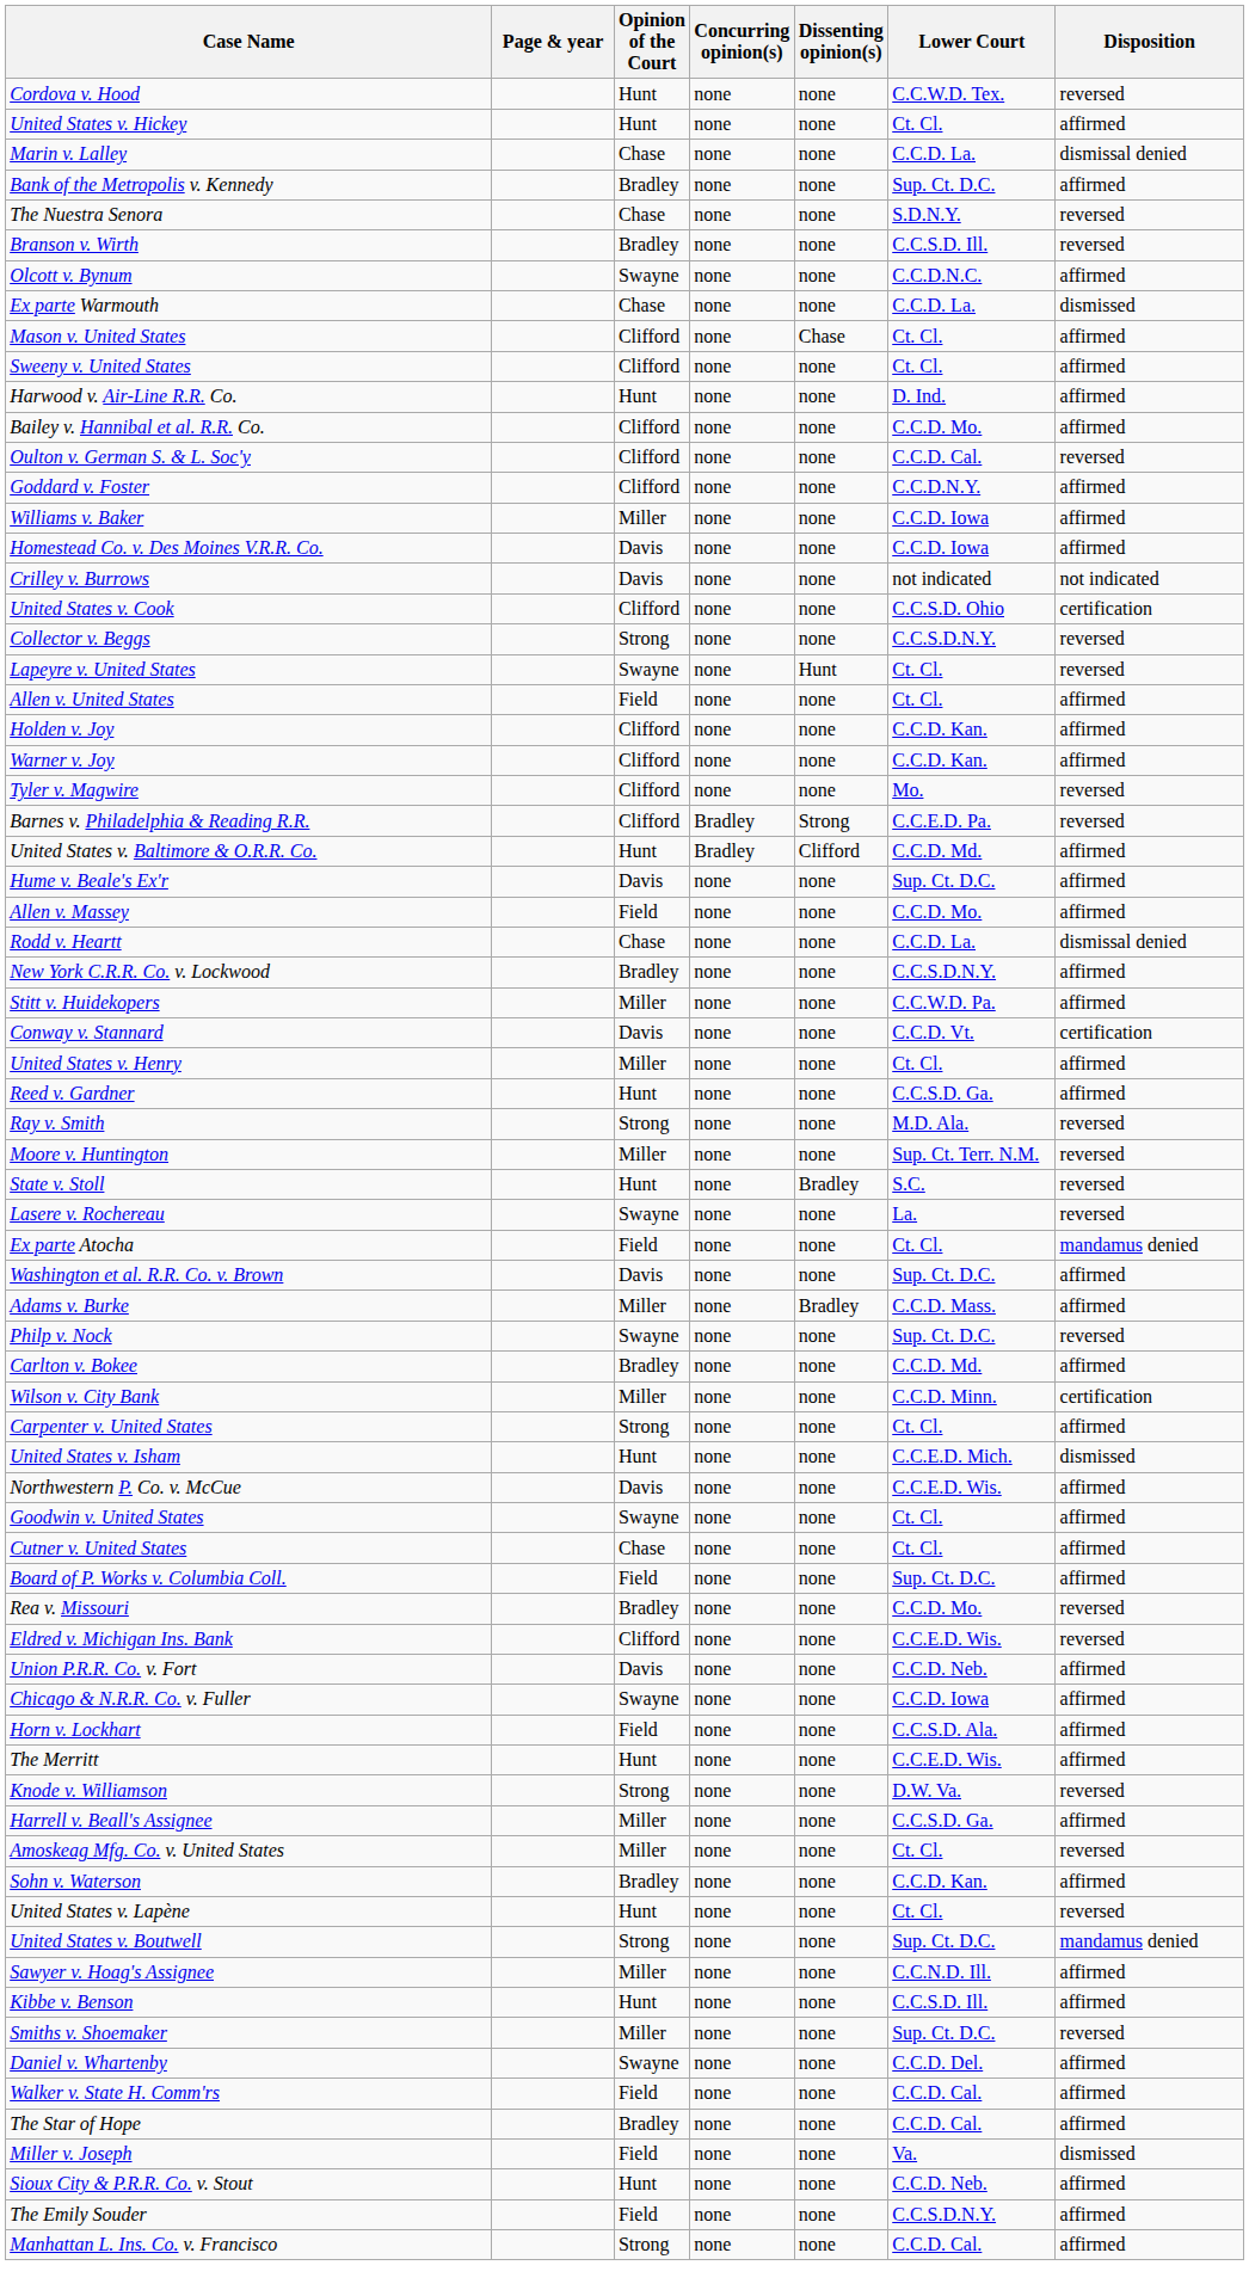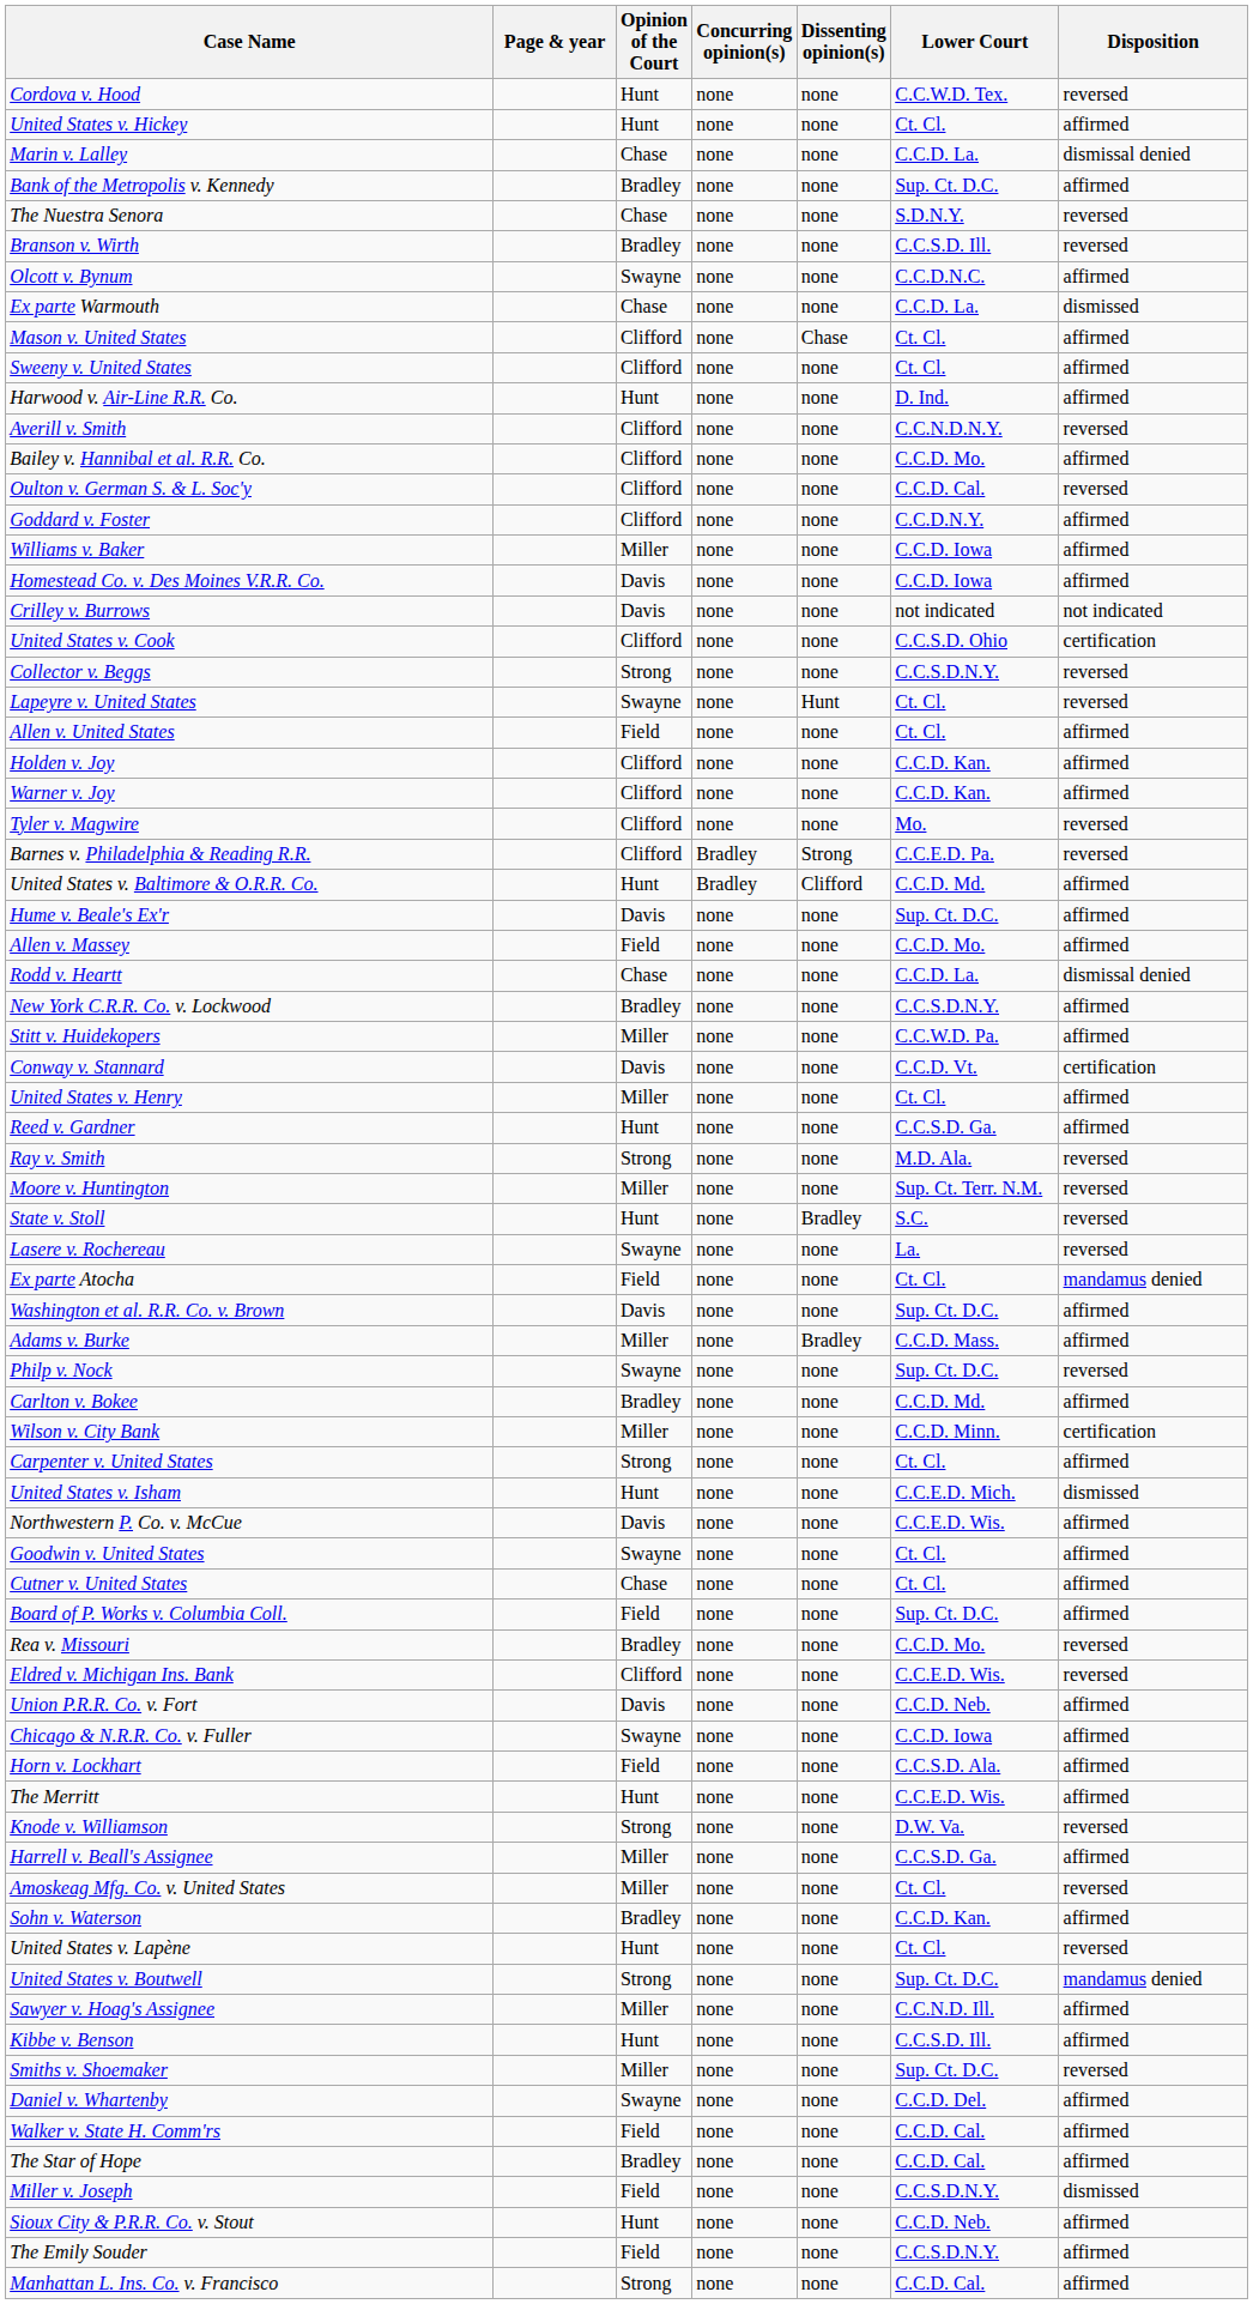 <table class="wikitable sortable">
 <tr>
 <th scope="col" style="width: 400px;">Case Name</th>
 <th scope="col" style="width: 95px;">Page & year</th>
 <th scope="col" style="width: 10px;">Opinion of the Court</th>
 <th scope="col" style="width: 10px;">Concurring opinion(s)</th>
 <th scope="col" style="width: 10px;">Dissenting opinion(s)</th>
 <th scope="col" style="width: 133px;">Lower Court</th>
 <th scope="col" style="width: 150px;">Disposition</th>
 </tr>
 <tr>
 <td><em><a href='#'>Cordova v. Hood</a></em></td>
 <td align="right"></td>
 <td>Hunt</td>
 <td>none</td>
 <td>none</td>
 <td><a href='#'>C.C.W.D. Tex.</a></td>
 <td>reversed</td>
 </tr>
 <tr>
 <td><em><a href='#'>United States v. Hickey</a></em></td>
 <td align="right"></td>
 <td>Hunt</td>
 <td>none</td>
 <td>none</td>
 <td><a href='#'>Ct. Cl.</a></td>
 <td>affirmed</td>
 </tr>
 <tr>
 <td><em><a href='#'>Marin v. Lalley</a></em></td>
 <td align="right"></td>
 <td>Chase</td>
 <td>none</td>
 <td>none</td>
 <td><a href='#'>C.C.D. La.</a></td>
 <td>dismissal denied</td>
 </tr>
 <tr>
 <td><em><a href='#'>Bank of the Metropolis</a> v. Kennedy</em></td>
 <td align="right"></td>
 <td>Bradley</td>
 <td>none</td>
 <td>none</td>
 <td><a href='#'>Sup. Ct. D.C.</a></td>
 <td>affirmed</td>
 </tr>
 <tr>
 <td><em>The Nuestra Senora</em></td>
 <td align="right"></td>
 <td>Chase</td>
 <td>none</td>
 <td>none</td>
 <td><a href='#'>S.D.N.Y.</a></td>
 <td>reversed</td>
 </tr>
 <tr>
 <td><em><a href='#'>Branson v. Wirth</a></em></td>
 <td align="right"></td>
 <td>Bradley</td>
 <td>none</td>
 <td>none</td>
 <td><a href='#'>C.C.S.D. Ill.</a></td>
 <td>reversed</td>
 </tr>
 <tr>
 <td><em><a href='#'>Olcott v. Bynum</a></em></td>
 <td align="right"></td>
 <td>Swayne</td>
 <td>none</td>
 <td>none</td>
 <td><a href='#'>C.C.D.N.C.</a></td>
 <td>affirmed</td>
 </tr>
 <tr>
 <td><em><a href='#'>Ex parte</a> Warmouth</em></td>
 <td align="right"></td>
 <td>Chase</td>
 <td>none</td>
 <td>none</td>
 <td><a href='#'>C.C.D. La.</a></td>
 <td>dismissed</td>
 </tr>
 <tr>
 <td><em><a href='#'>Mason v. United States</a></em></td>
 <td align="right"></td>
 <td>Clifford</td>
 <td>none</td>
 <td>Chase</td>
 <td><a href='#'>Ct. Cl.</a></td>
 <td>affirmed</td>
 </tr>
 <tr>
 <td><em><a href='#'>Sweeny v. United States</a></em></td>
 <td align="right"></td>
 <td>Clifford</td>
 <td>none</td>
 <td>none</td>
 <td><a href='#'>Ct. Cl.</a></td>
 <td>affirmed</td>
 </tr>
 <tr>
 <td><em>Harwood v. <a href='#'>Air-Line R.R.</a> Co.</em></td>
 <td align="right"></td>
 <td>Hunt</td>
 <td>none</td>
 <td>none</td>
 <td><a href='#'>D. Ind.</a></td>
 <td>affirmed</td>
+</tr>
+<tr>
+<td><em><a href='#'>Averill v. Smith</a></em></td>
+<td align="right"></td>
+<td>Clifford</td>
+<td>none</td>
+<td>none</td>
+<td><a href='#'>C.C.N.D.N.Y.</a></td>
+<td>reversed</td>
 </tr>
 <tr>
 <td><em>Bailey v. <a href='#'>Hannibal et al. R.R.</a> Co.</em></td>
 <td align="right"></td>
 <td>Clifford</td>
 <td>none</td>
 <td>none</td>
 <td><a href='#'>C.C.D. Mo.</a></td>
 <td>affirmed</td>
 </tr>
 <tr>
 <td><em><a href='#'>Oulton v. German S. & L. Soc'y</a></em></td>
 <td align="right"></td>
 <td>Clifford</td>
 <td>none</td>
 <td>none</td>
 <td><a href='#'>C.C.D. Cal.</a></td>
 <td>reversed</td>
 </tr>
 <tr>
 <td><em><a href='#'>Goddard v. Foster</a></em></td>
 <td align="right"></td>
 <td>Clifford</td>
 <td>none</td>
 <td>none</td>
 <td><a href='#'>C.C.D.N.Y.</a></td>
 <td>affirmed</td>
 </tr>
 <tr>
 <td><em><a href='#'>Williams v. Baker</a></em></td>
 <td align="right"></td>
 <td>Miller</td>
 <td>none</td>
 <td>none</td>
 <td><a href='#'>C.C.D. Iowa</a></td>
 <td>affirmed</td>
 </tr>
 <tr>
 <td><em><a href='#'>Homestead Co. v. Des Moines V.R.R. Co.</a></em></td>
 <td align="right"></td>
 <td>Davis</td>
 <td>none</td>
 <td>none</td>
 <td><a href='#'>C.C.D. Iowa</a></td>
 <td>affirmed</td>
 </tr>
 <tr>
 <td><em><a href='#'>Crilley v. Burrows</a></em></td>
 <td align="right"></td>
 <td>Davis</td>
 <td>none</td>
 <td>none</td>
 <td>not indicated</td>
 <td>not indicated</td>
 </tr>
 <tr>
 <td><em><a href='#'>United States v. Cook</a></em></td>
 <td align="right"></td>
 <td>Clifford</td>
 <td>none</td>
 <td>none</td>
 <td><a href='#'>C.C.S.D. Ohio</a></td>
 <td>certification</td>
 </tr>
 <tr>
 <td><em><a href='#'>Collector v. Beggs</a></em></td>
 <td align="right"></td>
 <td>Strong</td>
 <td>none</td>
 <td>none</td>
 <td><a href='#'>C.C.S.D.N.Y.</a></td>
 <td>reversed</td>
 </tr>
 <tr>
 <td><em><a href='#'>Lapeyre v. United States</a></em></td>
 <td align="right"></td>
 <td>Swayne</td>
 <td>none</td>
 <td>Hunt</td>
 <td><a href='#'>Ct. Cl.</a></td>
 <td>reversed</td>
 </tr>
 <tr>
 <td><em><a href='#'>Allen v. United States</a></em></td>
 <td align="right"></td>
 <td>Field</td>
 <td>none</td>
 <td>none</td>
 <td><a href='#'>Ct. Cl.</a></td>
 <td>affirmed</td>
 </tr>
 <tr>
 <td><em><a href='#'>Holden v. Joy</a></em></td>
 <td align="right"></td>
 <td>Clifford</td>
 <td>none</td>
 <td>none</td>
 <td><a href='#'>C.C.D. Kan.</a></td>
 <td>affirmed</td>
 </tr>
 <tr>
 <td><em><a href='#'>Warner v. Joy</a></em></td>
 <td align="right"></td>
 <td>Clifford</td>
 <td>none</td>
 <td>none</td>
 <td><a href='#'>C.C.D. Kan.</a></td>
 <td>affirmed</td>
 </tr>
 <tr>
 <td><em><a href='#'>Tyler v. Magwire</a></em></td>
 <td align="right"></td>
 <td>Clifford</td>
 <td>none</td>
 <td>none</td>
 <td><a href='#'>Mo.</a></td>
 <td>reversed</td>
 </tr>
 <tr>
 <td><em>Barnes v. <a href='#'>Philadelphia & Reading R.R.</a></em></td>
 <td align="right"></td>
 <td>Clifford</td>
 <td>Bradley</td>
 <td>Strong</td>
 <td><a href='#'>C.C.E.D. Pa.</a></td>
 <td>reversed</td>
 </tr>
 <tr>
 <td><em>United States v. <a href='#'>Baltimore & O.R.R. Co.</a></em></td>
 <td align="right"></td>
 <td>Hunt</td>
 <td>Bradley</td>
 <td>Clifford</td>
 <td><a href='#'>C.C.D. Md.</a></td>
 <td>affirmed</td>
 </tr>
 <tr>
 <td><em><a href='#'>Hume v. Beale's Ex'r</a></em></td>
 <td align="right"></td>
 <td>Davis</td>
 <td>none</td>
 <td>none</td>
 <td><a href='#'>Sup. Ct. D.C.</a></td>
 <td>affirmed</td>
 </tr>
 <tr>
 <td><em><a href='#'>Allen v. Massey</a></em></td>
 <td align="right"></td>
 <td>Field</td>
 <td>none</td>
 <td>none</td>
 <td><a href='#'>C.C.D. Mo.</a></td>
 <td>affirmed</td>
 </tr>
 <tr>
 <td><em><a href='#'>Rodd v. Heartt</a></em></td>
 <td align="right"></td>
 <td>Chase</td>
 <td>none</td>
 <td>none</td>
 <td><a href='#'>C.C.D. La.</a></td>
 <td>dismissal denied</td>
 </tr>
 <tr>
 <td><em><a href='#'>New York C.R.R. Co.</a> v. Lockwood</em></td>
 <td align="right"></td>
 <td>Bradley</td>
 <td>none</td>
 <td>none</td>
 <td><a href='#'>C.C.S.D.N.Y.</a></td>
 <td>affirmed</td>
 </tr>
 <tr>
 <td><em><a href='#'>Stitt v. Huidekopers</a></em></td>
 <td align="right"></td>
 <td>Miller</td>
 <td>none</td>
 <td>none</td>
 <td><a href='#'>C.C.W.D. Pa.</a></td>
 <td>affirmed</td>
 </tr>
 <tr>
 <td><em><a href='#'>Conway v. Stannard</a></em></td>
 <td align="right"></td>
 <td>Davis</td>
 <td>none</td>
 <td>none</td>
 <td><a href='#'>C.C.D. Vt.</a></td>
 <td>certification</td>
 </tr>
 <tr>
 <td><em><a href='#'>United States v. Henry</a></em></td>
 <td align="right"></td>
 <td>Miller</td>
 <td>none</td>
 <td>none</td>
 <td><a href='#'>Ct. Cl.</a></td>
 <td>affirmed</td>
 </tr>
 <tr>
 <td><em><a href='#'>Reed v. Gardner</a></em></td>
 <td align="right"></td>
 <td>Hunt</td>
 <td>none</td>
 <td>none</td>
 <td><a href='#'>C.C.S.D. Ga.</a></td>
 <td>affirmed</td>
 </tr>
 <tr>
 <td><em><a href='#'>Ray v. Smith</a></em></td>
 <td align="right"></td>
 <td>Strong</td>
 <td>none</td>
 <td>none</td>
 <td><a href='#'>M.D. Ala.</a></td>
 <td>reversed</td>
 </tr>
 <tr>
 <td><em><a href='#'>Moore v. Huntington</a></em></td>
 <td align="right"></td>
 <td>Miller</td>
 <td>none</td>
 <td>none</td>
 <td><a href='#'>Sup. Ct. Terr. N.M.</a></td>
 <td>reversed</td>
 </tr>
 <tr>
 <td><em><a href='#'>State v. Stoll</a></em></td>
 <td align="right"></td>
 <td>Hunt</td>
 <td>none</td>
 <td>Bradley</td>
 <td><a href='#'>S.C.</a></td>
 <td>reversed</td>
 </tr>
 <tr>
 <td><em><a href='#'>Lasere v. Rochereau</a></em></td>
 <td align="right"></td>
 <td>Swayne</td>
 <td>none</td>
 <td>none</td>
 <td><a href='#'>La.</a></td>
 <td>reversed</td>
 </tr>
 <tr>
 <td><em><a href='#'>Ex parte</a> Atocha</em></td>
 <td align="right"></td>
 <td>Field</td>
 <td>none</td>
 <td>none</td>
 <td><a href='#'>Ct. Cl.</a></td>
 <td><a href='#'>mandamus</a> denied</td>
 </tr>
 <tr>
 <td><em><a href='#'>Washington et al. R.R. Co. v. Brown</a></em></td>
 <td align="right"></td>
 <td>Davis</td>
 <td>none</td>
 <td>none</td>
 <td><a href='#'>Sup. Ct. D.C.</a></td>
 <td>affirmed</td>
 </tr>
 <tr>
 <td><em><a href='#'>Adams v. Burke</a></em></td>
 <td align="right"></td>
 <td>Miller</td>
 <td>none</td>
 <td>Bradley</td>
 <td><a href='#'>C.C.D. Mass.</a></td>
 <td>affirmed</td>
 </tr>
 <tr>
 <td><em><a href='#'>Philp v. Nock</a></em></td>
 <td align="right"></td>
 <td>Swayne</td>
 <td>none</td>
 <td>none</td>
 <td><a href='#'>Sup. Ct. D.C.</a></td>
 <td>reversed</td>
 </tr>
 <tr>
 <td><em><a href='#'>Carlton v. Bokee</a></em></td>
 <td align="right"></td>
 <td>Bradley</td>
 <td>none</td>
 <td>none</td>
 <td><a href='#'>C.C.D. Md.</a></td>
 <td>affirmed</td>
 </tr>
 <tr>
 <td><em><a href='#'>Wilson v. City Bank</a></em></td>
 <td align="right"></td>
 <td>Miller</td>
 <td>none</td>
 <td>none</td>
 <td><a href='#'>C.C.D. Minn.</a></td>
 <td>certification</td>
 </tr>
 <tr>
 <td><em><a href='#'>Carpenter v. United States</a></em></td>
 <td align="right"></td>
 <td>Strong</td>
 <td>none</td>
 <td>none</td>
 <td><a href='#'>Ct. Cl.</a></td>
 <td>affirmed</td>
 </tr>
 <tr>
 <td><em><a href='#'>United States v. Isham</a></em></td>
 <td align="right"></td>
 <td>Hunt</td>
 <td>none</td>
 <td>none</td>
 <td><a href='#'>C.C.E.D. Mich.</a></td>
 <td>dismissed</td>
 </tr>
 <tr>
 <td><em>Northwestern <a href='#'>P.</a> Co. v. McCue</em></td>
 <td align="right"></td>
 <td>Davis</td>
 <td>none</td>
 <td>none</td>
 <td><a href='#'>C.C.E.D. Wis.</a></td>
 <td>affirmed</td>
 </tr>
 <tr>
 <td><em><a href='#'>Goodwin v. United States</a></em></td>
 <td align="right"></td>
 <td>Swayne</td>
 <td>none</td>
 <td>none</td>
 <td><a href='#'>Ct. Cl.</a></td>
 <td>affirmed</td>
 </tr>
 <tr>
 <td><em><a href='#'>Cutner v. United States</a></em></td>
 <td align="right"></td>
 <td>Chase</td>
 <td>none</td>
 <td>none</td>
 <td><a href='#'>Ct. Cl.</a></td>
 <td>affirmed</td>
 </tr>
 <tr>
 <td><em><a href='#'>Board of P. Works v. Columbia Coll.</a></em></td>
 <td align="right"></td>
 <td>Field</td>
 <td>none</td>
 <td>none</td>
 <td><a href='#'>Sup. Ct. D.C.</a></td>
 <td>affirmed</td>
 </tr>
 <tr>
 <td><em>Rea v. <a href='#'>Missouri</a></em></td>
 <td align="right"></td>
 <td>Bradley</td>
 <td>none</td>
 <td>none</td>
 <td><a href='#'>C.C.D. Mo.</a></td>
 <td>reversed</td>
 </tr>
 <tr>
 <td><em><a href='#'>Eldred v. Michigan Ins. Bank</a></em></td>
 <td align="right"></td>
 <td>Clifford</td>
 <td>none</td>
 <td>none</td>
 <td><a href='#'>C.C.E.D. Wis.</a></td>
 <td>reversed</td>
 </tr>
 <tr>
 <td><em><a href='#'>Union P.R.R. Co.</a> v. Fort</em></td>
 <td align="right"></td>
 <td>Davis</td>
 <td>none</td>
 <td>none</td>
 <td><a href='#'>C.C.D. Neb.</a></td>
 <td>affirmed</td>
 </tr>
 <tr>
 <td><em><a href='#'>Chicago & N.R.R. Co.</a> v. Fuller</em></td>
 <td align="right"></td>
 <td>Swayne</td>
 <td>none</td>
 <td>none</td>
 <td><a href='#'>C.C.D. Iowa</a></td>
 <td>affirmed</td>
 </tr>
 <tr>
 <td><em><a href='#'>Horn v. Lockhart</a></em></td>
 <td align="right"></td>
 <td>Field</td>
 <td>none</td>
 <td>none</td>
 <td><a href='#'>C.C.S.D. Ala.</a></td>
 <td>affirmed</td>
 </tr>
 <tr>
 <td><em>The Merritt</em></td>
 <td align="right"></td>
 <td>Hunt</td>
 <td>none</td>
 <td>none</td>
 <td><a href='#'>C.C.E.D. Wis.</a></td>
 <td>affirmed</td>
 </tr>
 <tr>
 <td><em><a href='#'>Knode v. Williamson</a></em></td>
 <td align="right"></td>
 <td>Strong</td>
 <td>none</td>
 <td>none</td>
 <td><a href='#'>D.W. Va.</a></td>
 <td>reversed</td>
 </tr>
 <tr>
 <td><em><a href='#'>Harrell v. Beall's Assignee</a></em></td>
 <td align="right"></td>
 <td>Miller</td>
 <td>none</td>
 <td>none</td>
 <td><a href='#'>C.C.S.D. Ga.</a></td>
 <td>affirmed</td>
 </tr>
 <tr>
 <td><em><a href='#'>Amoskeag Mfg. Co.</a> v. United States</em></td>
 <td align="right"></td>
 <td>Miller</td>
 <td>none</td>
 <td>none</td>
 <td><a href='#'>Ct. Cl.</a></td>
 <td>reversed</td>
 </tr>
 <tr>
 <td><em><a href='#'>Sohn v. Waterson</a></em></td>
 <td align="right"></td>
 <td>Bradley</td>
 <td>none</td>
 <td>none</td>
 <td><a href='#'>C.C.D. Kan.</a></td>
 <td>affirmed</td>
 </tr>
 <tr>
 <td><em>United States v. Lapène</em></td>
 <td align="right"></td>
 <td>Hunt</td>
 <td>none</td>
 <td>none</td>
 <td><a href='#'>Ct. Cl.</a></td>
 <td>reversed</td>
 </tr>
 <tr>
 <td><em><a href='#'>United States v. Boutwell</a></em></td>
 <td align="right"></td>
 <td>Strong</td>
 <td>none</td>
 <td>none</td>
 <td><a href='#'>Sup. Ct. D.C.</a></td>
 <td><a href='#'>mandamus</a> denied</td>
 </tr>
 <tr>
 <td><em><a href='#'>Sawyer v. Hoag's Assignee</a></em></td>
 <td align="right"></td>
 <td>Miller</td>
 <td>none</td>
 <td>none</td>
 <td><a href='#'>C.C.N.D. Ill.</a></td>
 <td>affirmed</td>
 </tr>
 <tr>
 <td><em><a href='#'>Kibbe v. Benson</a></em></td>
 <td align="right"></td>
 <td>Hunt</td>
 <td>none</td>
 <td>none</td>
 <td><a href='#'>C.C.S.D. Ill.</a></td>
 <td>affirmed</td>
 </tr>
 <tr>
 <td><em><a href='#'>Smiths v. Shoemaker</a></em></td>
 <td align="right"></td>
 <td>Miller</td>
 <td>none</td>
 <td>none</td>
 <td><a href='#'>Sup. Ct. D.C.</a></td>
 <td>reversed</td>
 </tr>
 <tr>
 <td><em><a href='#'>Daniel v. Whartenby</a></em></td>
 <td align="right"></td>
 <td>Swayne</td>
 <td>none</td>
 <td>none</td>
 <td><a href='#'>C.C.D. Del.</a></td>
 <td>affirmed</td>
 </tr>
 <tr>
 <td><em><a href='#'>Walker v. State H. Comm'rs</a></em></td>
 <td align="right"></td>
 <td>Field</td>
 <td>none</td>
 <td>none</td>
 <td><a href='#'>C.C.D. Cal.</a></td>
 <td>affirmed</td>
 </tr>
 <tr>
 <td><em>The Star of Hope</em></td>
 <td align="right"></td>
 <td>Bradley</td>
 <td>none</td>
 <td>none</td>
 <td><a href='#'>C.C.D. Cal.</a></td>
 <td>affirmed</td>
 </tr>
 <tr>
 <td><em><a href='#'>Miller v. Joseph</a></em></td>
 <td align="right"></td>
 <td>Field</td>
 <td>none</td>
 <td>none</td>
-<td><a href='#'>Va.</a></td>
+<td><a href='#'>C.C.S.D.N.Y.</a></td>
 <td>dismissed</td>
 </tr>
 <tr>
 <td><em><a href='#'>Sioux City & P.R.R. Co.</a> v. Stout</em></td>
 <td align="right"></td>
 <td>Hunt</td>
 <td>none</td>
 <td>none</td>
 <td><a href='#'>C.C.D. Neb.</a></td>
 <td>affirmed</td>
 </tr>
 <tr>
 <td><em>The Emily Souder</em></td>
 <td align="right"></td>
 <td>Field</td>
 <td>none</td>
 <td>none</td>
 <td><a href='#'>C.C.S.D.N.Y.</a></td>
 <td>affirmed</td>
 </tr>
 <tr>
 <td><em><a href='#'>Manhattan L. Ins. Co.</a> v. Francisco</em></td>
 <td align="right"></td>
 <td>Strong</td>
 <td>none</td>
 <td>none</td>
 <td><a href='#'>C.C.D. Cal.</a></td>
 <td>affirmed</td>
 </tr>
 <tr>
 </tr>
 </table>
